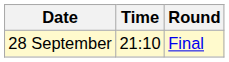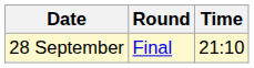 <table class="wikitable">
 <tr>
 <th>Date</th>
+<th>Round</th>
 <th>Time</th>
-<th>Round</th>
 </tr>
 <tr style=background:lemonchiffon>
 <td>28 September</td>
+<td><a href='#'>Final</a></td>
 <td>21:10</td>
-<td><a href='#'>Final</a></td>
 </tr>
 </table>
